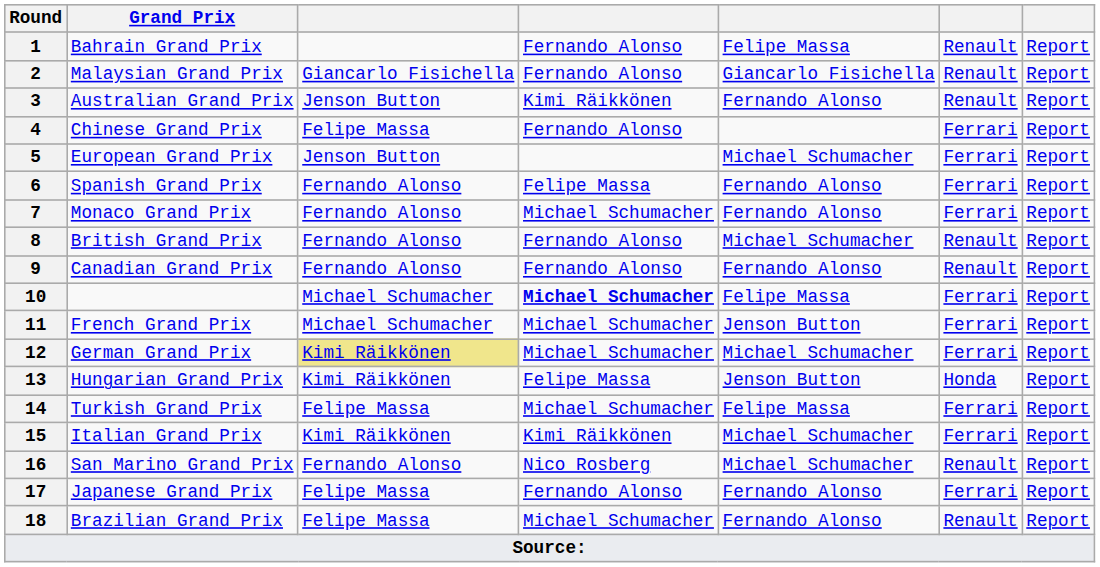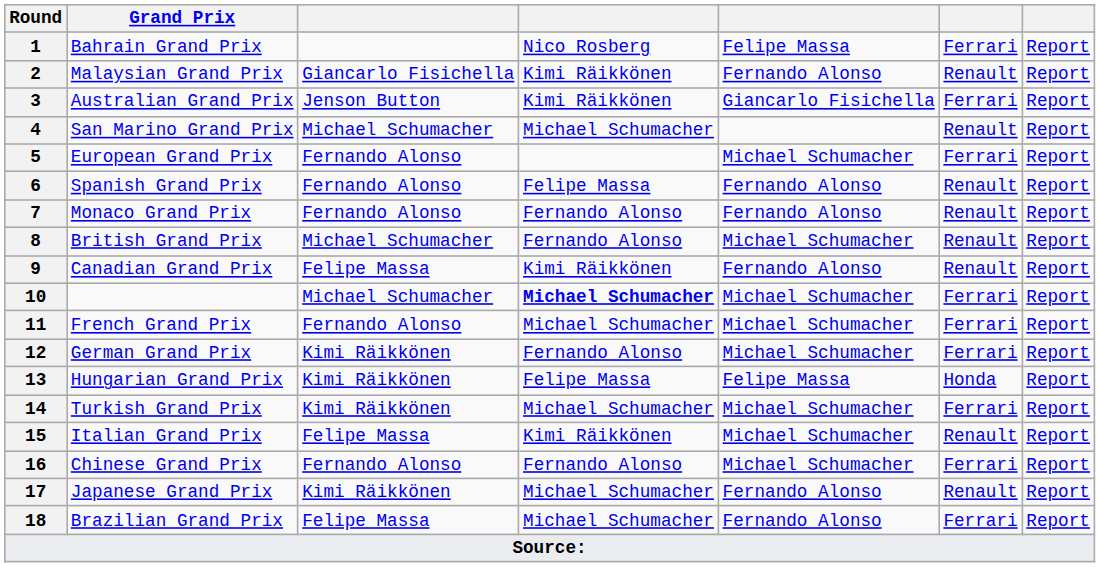 <table class="wikitable sortable" style="font-size: 85%">
 <tr>
 <th>Round</th>
 <th><a href='#'>Grand Prix</a></th>
 <th></th>
 <th></th>
 <th></th>
 <th></th>
 <th class="unsortable"></th>
 </tr>
 <tr>
 <th>1</th>
 <td> <a href='#'>Bahrain Grand Prix</a></td>
 <td></td>
-<td> <a href='#'>Fernando Alonso</a></td>
+<td> <a href='#'>Nico Rosberg</a></td>
 <td> <a href='#'>Felipe Massa</a></td>
-<td> <a href='#'>Renault</a></td>
+<td> <a href='#'>Ferrari</a></td>
 <td><a href='#'>Report</a></td>
 </tr>
 <tr>
 <th>2</th>
 <td> <a href='#'>Malaysian Grand Prix</a></td>
 <td> <a href='#'>Giancarlo Fisichella</a></td>
+<td> <a href='#'>Kimi Räikkönen</a></td>
 <td> <a href='#'>Fernando Alonso</a></td>
-<td> <a href='#'>Giancarlo Fisichella</a></td>
 <td> <a href='#'>Renault</a></td>
 <td><a href='#'>Report</a></td>
 </tr>
 <tr>
 <th>3</th>
 <td> <a href='#'>Australian Grand Prix</a></td>
 <td> <a href='#'>Jenson Button</a></td>
 <td> <a href='#'>Kimi Räikkönen</a></td>
-<td> <a href='#'>Fernando Alonso</a></td>
-<td> <a href='#'>Renault</a></td>
+<td> <a href='#'>Giancarlo Fisichella</a></td>
+<td> <a href='#'>Ferrari</a></td>
 <td><a href='#'>Report</a></td>
 </tr>
 <tr>
 <th>4</th>
-<td> <a href='#'>Chinese Grand Prix</a></td>
-<td> <a href='#'>Felipe Massa</a></td>
-<td> <a href='#'>Fernando Alonso</a></td>
+<td> <a href='#'>San Marino Grand Prix</a></td>
+<td> <a href='#'>Michael Schumacher</a></td>
+<td> <a href='#'>Michael Schumacher</a></td>
 <td></td>
-<td> <a href='#'>Ferrari</a></td>
+<td> <a href='#'>Renault</a></td>
 <td><a href='#'>Report</a></td>
 </tr>
 <tr>
 <th>5</th>
 <td> <a href='#'>European Grand Prix</a></td>
-<td> <a href='#'>Jenson Button</a></td>
+<td> <a href='#'>Fernando Alonso</a></td>
 <td></td>
 <td> <a href='#'>Michael Schumacher</a></td>
 <td> <a href='#'>Ferrari</a></td>
 <td><a href='#'>Report</a></td>
 </tr>
 <tr>
 <th>6</th>
 <td> <a href='#'>Spanish Grand Prix</a></td>
 <td> <a href='#'>Fernando Alonso</a></td>
 <td> <a href='#'>Felipe Massa</a></td>
 <td> <a href='#'>Fernando Alonso</a></td>
-<td> <a href='#'>Ferrari</a></td>
+<td> <a href='#'>Renault</a></td>
 <td><a href='#'>Report</a></td>
 </tr>
 <tr>
 <th>7</th>
 <td> <a href='#'>Monaco Grand Prix</a></td>
 <td> <a href='#'>Fernando Alonso</a></td>
-<td> <a href='#'>Michael Schumacher</a></td>
 <td> <a href='#'>Fernando Alonso</a></td>
-<td> <a href='#'>Ferrari</a></td>
+<td> <a href='#'>Fernando Alonso</a></td>
+<td> <a href='#'>Renault</a></td>
 <td><a href='#'>Report</a></td>
 </tr>
 <tr>
 <th>8</th>
 <td> <a href='#'>British Grand Prix</a></td>
-<td> <a href='#'>Fernando Alonso</a></td>
+<td> <a href='#'>Michael Schumacher</a></td>
 <td> <a href='#'>Fernando Alonso</a></td>
 <td> <a href='#'>Michael Schumacher</a></td>
 <td> <a href='#'>Renault</a></td>
 <td><a href='#'>Report</a></td>
 </tr>
 <tr>
 <th>9</th>
 <td> <a href='#'>Canadian Grand Prix</a></td>
-<td> <a href='#'>Fernando Alonso</a></td>
-<td> <a href='#'>Fernando Alonso</a></td>
+<td> <a href='#'>Felipe Massa</a></td>
+<td> <a href='#'>Kimi Räikkönen</a></td>
 <td> <a href='#'>Fernando Alonso</a></td>
 <td> <a href='#'>Renault</a></td>
 <td><a href='#'>Report</a></td>
 </tr>
 <tr>
 <th>10</th>
 <td></td>
 <td> <a href='#'>Michael Schumacher</a></td>
 <td><strong> <a href='#'>Michael Schumacher</a></strong></td>
-<td> <a href='#'>Felipe Massa</a></td>
+<td> <a href='#'>Michael Schumacher</a></td>
 <td> <a href='#'>Ferrari</a></td>
 <td><a href='#'>Report</a></td>
 </tr>
 <tr>
 <th>11</th>
 <td> <a href='#'>French Grand Prix</a></td>
+<td> <a href='#'>Fernando Alonso</a></td>
 <td> <a href='#'>Michael Schumacher</a></td>
 <td> <a href='#'>Michael Schumacher</a></td>
-<td> <a href='#'>Jenson Button</a></td>
 <td> <a href='#'>Ferrari</a></td>
 <td><a href='#'>Report</a></td>
 </tr>
 <tr>
 <th>12</th>
 <td> <a href='#'>German Grand Prix</a></td>
-<td style="background: khaki;"> <a href='#'>Kimi Räikkönen</a></td>
-<td> <a href='#'>Michael Schumacher</a></td>
+<td> <a href='#'>Kimi Räikkönen</a></td>
+<td> <a href='#'>Fernando Alonso</a></td>
 <td> <a href='#'>Michael Schumacher</a></td>
 <td> <a href='#'>Ferrari</a></td>
 <td><a href='#'>Report</a></td>
 </tr>
 <tr>
 <th>13</th>
 <td> <a href='#'>Hungarian Grand Prix</a></td>
 <td> <a href='#'>Kimi Räikkönen</a></td>
 <td> <a href='#'>Felipe Massa</a></td>
-<td> <a href='#'>Jenson Button</a></td>
+<td> <a href='#'>Felipe Massa</a></td>
 <td> <a href='#'>Honda</a></td>
 <td><a href='#'>Report</a></td>
 </tr>
 <tr>
 <th>14</th>
 <td> <a href='#'>Turkish Grand Prix</a></td>
-<td> <a href='#'>Felipe Massa</a></td>
+<td> <a href='#'>Kimi Räikkönen</a></td>
 <td> <a href='#'>Michael Schumacher</a></td>
-<td> <a href='#'>Felipe Massa</a></td>
+<td> <a href='#'>Michael Schumacher</a></td>
 <td> <a href='#'>Ferrari</a></td>
 <td><a href='#'>Report</a></td>
 </tr>
 <tr>
 <th>15</th>
 <td> <a href='#'>Italian Grand Prix</a></td>
+<td> <a href='#'>Felipe Massa</a></td>
 <td> <a href='#'>Kimi Räikkönen</a></td>
-<td> <a href='#'>Kimi Räikkönen</a></td>
+<td> <a href='#'>Michael Schumacher</a></td>
+<td> <a href='#'>Renault</a></td>
+<td><a href='#'>Report</a></td>
+</tr>
+<tr>
+<th>16</th>
+<td> <a href='#'>Chinese Grand Prix</a></td>
+<td> <a href='#'>Fernando Alonso</a></td>
+<td> <a href='#'>Fernando Alonso</a></td>
 <td> <a href='#'>Michael Schumacher</a></td>
 <td> <a href='#'>Ferrari</a></td>
 <td><a href='#'>Report</a></td>
 </tr>
 <tr>
-<th>16</th>
-<td> <a href='#'>San Marino Grand Prix</a></td>
-<td> <a href='#'>Fernando Alonso</a></td>
-<td> <a href='#'>Nico Rosberg</a></td>
-<td> <a href='#'>Michael Schumacher</a></td>
-<td> <a href='#'>Renault</a></td>
-<td><a href='#'>Report</a></td>
-</tr>
-<tr>
 <th>17</th>
 <td> <a href='#'>Japanese Grand Prix</a></td>
-<td> <a href='#'>Felipe Massa</a></td>
+<td> <a href='#'>Kimi Räikkönen</a></td>
+<td> <a href='#'>Michael Schumacher</a></td>
 <td> <a href='#'>Fernando Alonso</a></td>
-<td> <a href='#'>Fernando Alonso</a></td>
-<td> <a href='#'>Ferrari</a></td>
+<td> <a href='#'>Renault</a></td>
 <td><a href='#'>Report</a></td>
 </tr>
 <tr>
 <th>18</th>
 <td> <a href='#'>Brazilian Grand Prix</a></td>
 <td> <a href='#'>Felipe Massa</a></td>
 <td> <a href='#'>Michael Schumacher</a></td>
 <td> <a href='#'>Fernando Alonso</a></td>
-<td> <a href='#'>Renault</a></td>
+<td> <a href='#'>Ferrari</a></td>
 <td><a href='#'>Report</a></td>
 </tr>
 <tr class="sortbottom">
 <td colspan="7" style="background-color:#EAECF0;text-align:center"><strong>Source:</strong></td>
 </tr>
 </table>
